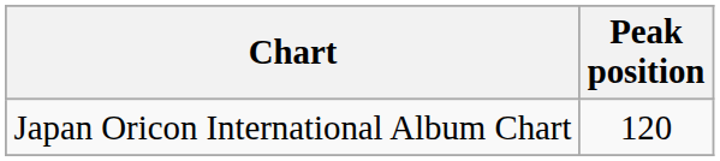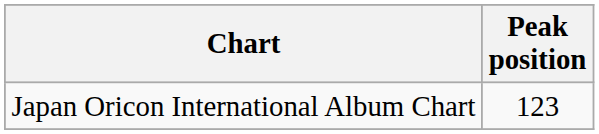 <table class="wikitable">
 <tr>
 <th>Chart</th>
 <th>Peak<br>position</th>
 </tr>
 <tr>
 <td>Japan Oricon International Album Chart</td>
-<td align="center">120</td>
+<td align="center">123</td>
 </tr>
 </table>
